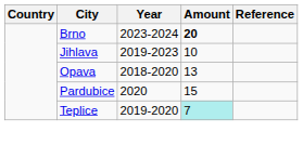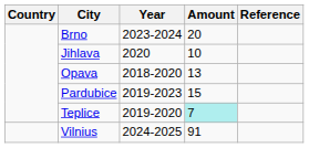 <table class="wikitable">
 <tr>
 <th>Country</th>
 <th>City</th>
 <th>Year</th>
 <th>Amount</th>
 <th>Reference</th>
 </tr>
 <tr>
 <td rowspan="5"></td>
 <td><a href='#'>Brno</a></td>
 <td>2023-2024</td>
-<td><strong>20</strong></td>
+<td>20</td>
 <td></td>
 </tr>
 <tr>
 <td><a href='#'>Jihlava</a></td>
-<td>2019-2023</td>
+<td>2020</td>
 <td>10</td>
 <td></td>
 </tr>
 <tr>
 <td><a href='#'>Opava</a></td>
 <td>2018-2020</td>
 <td>13</td>
 <td></td>
 </tr>
 <tr>
 <td><a href='#'>Pardubice</a></td>
-<td>2020</td>
+<td>2019-2023</td>
 <td>15</td>
 <td></td>
 </tr>
 <tr>
 <td><a href='#'>Teplice</a></td>
 <td>2019-2020</td>
 <td style="background: paleturquoise;">7</td>
 <td></td>
 </tr>
+<tr>
+<td></td>
+<td><a href='#'>Vilnius</a></td>
+<td>2024-2025</td>
+<td>91</td>
+<td></td>
+</tr>
 </table>
